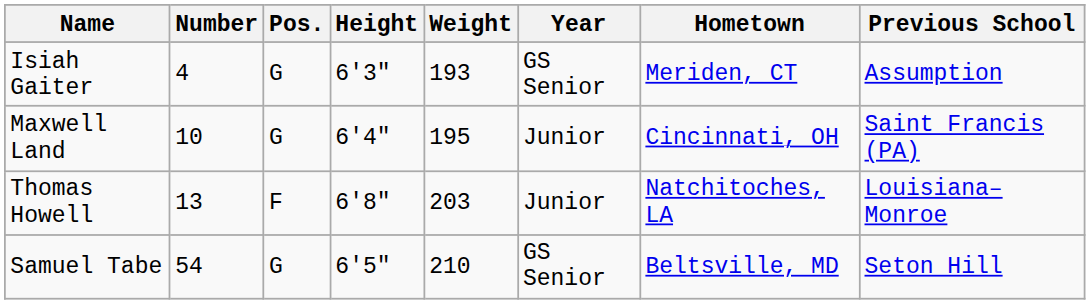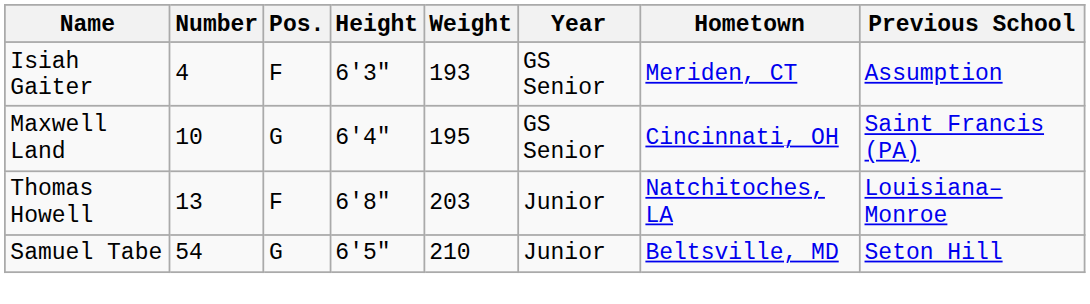 <table class="wikitable sortbaskable" border="1">
 <tr>
 <th>Name</th>
 <th>Number</th>
 <th>Pos.</th>
 <th>Height</th>
 <th>Weight</th>
 <th>Year</th>
 <th>Hometown</th>
 <th class="unsortable">Previous School</th>
 </tr>
 <tr>
 <td>Isiah Gaiter</td>
 <td>4</td>
-<td>G</td>
+<td>F</td>
 <td>6'3"</td>
 <td>193</td>
 <td>GS Senior</td>
 <td><a href='#'>Meriden, CT</a></td>
 <td><a href='#'>Assumption</a></td>
 </tr>
 <tr>
 <td>Maxwell Land</td>
 <td>10</td>
 <td>G</td>
 <td>6'4"</td>
 <td>195</td>
-<td>Junior</td>
+<td>GS Senior</td>
 <td><a href='#'>Cincinnati, OH</a></td>
 <td><a href='#'>Saint Francis (PA)</a></td>
 </tr>
 <tr>
 <td>Thomas Howell</td>
 <td>13</td>
 <td>F</td>
 <td>6'8"</td>
 <td>203</td>
 <td>Junior</td>
 <td><a href='#'>Natchitoches, LA</a></td>
 <td><a href='#'>Louisiana–Monroe</a></td>
 </tr>
 <tr>
 <td>Samuel Tabe</td>
 <td>54</td>
 <td>G</td>
 <td>6'5"</td>
 <td>210</td>
-<td>GS Senior</td>
+<td>Junior</td>
 <td><a href='#'>Beltsville, MD</a></td>
 <td><a href='#'>Seton Hill</a></td>
 </tr>
 </table>
